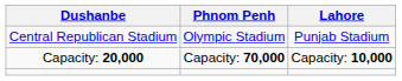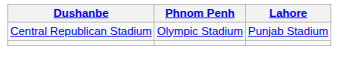 <table class="wikitable" style="text-align:center;margin:1em auto;">
 <tr>
 <th><a href='#'>Dushanbe</a></th>
 <th><a href='#'>Phnom Penh</a></th>
 <th><a href='#'>Lahore</a></th>
 </tr>
 <tr>
 <td><a href='#'>Central Republican Stadium</a></td>
 <td><a href='#'>Olympic Stadium</a></td>
 <td><a href='#'>Punjab Stadium</a></td>
 </tr>
 <tr>
-<td>Capacity: <strong>20,000</strong></td>
-<td>Capacity: <strong>70,000</strong></td>
-<td>Capacity: <strong>10,000</strong></td>
-</tr>
-<tr>
 <td></td>
 <td></td>
 <td></td>
 </tr>
 </table>
